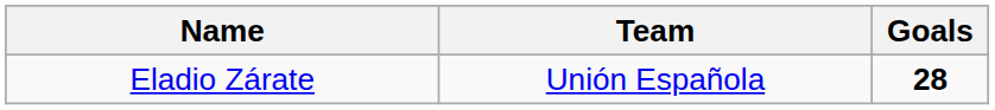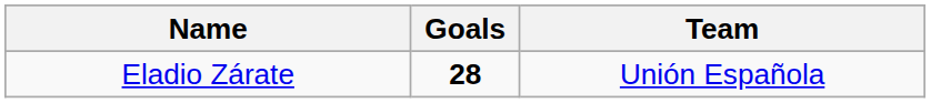 <table class="wikitable" style="font-size:95%; text-align:center;">
 <tr>
 <th width="205">Name</th>
+<th width="50">Goals</th>
 <th width="205">Team</th>
-<th width="50">Goals</th>
 </tr>
 <tr>
 <td> <a href='#'>Eladio Zárate</a></td>
+<td><strong>28</strong></td>
 <td><a href='#'>Unión Española</a></td>
-<td><strong>28</strong></td>
 </tr>
 </table>
